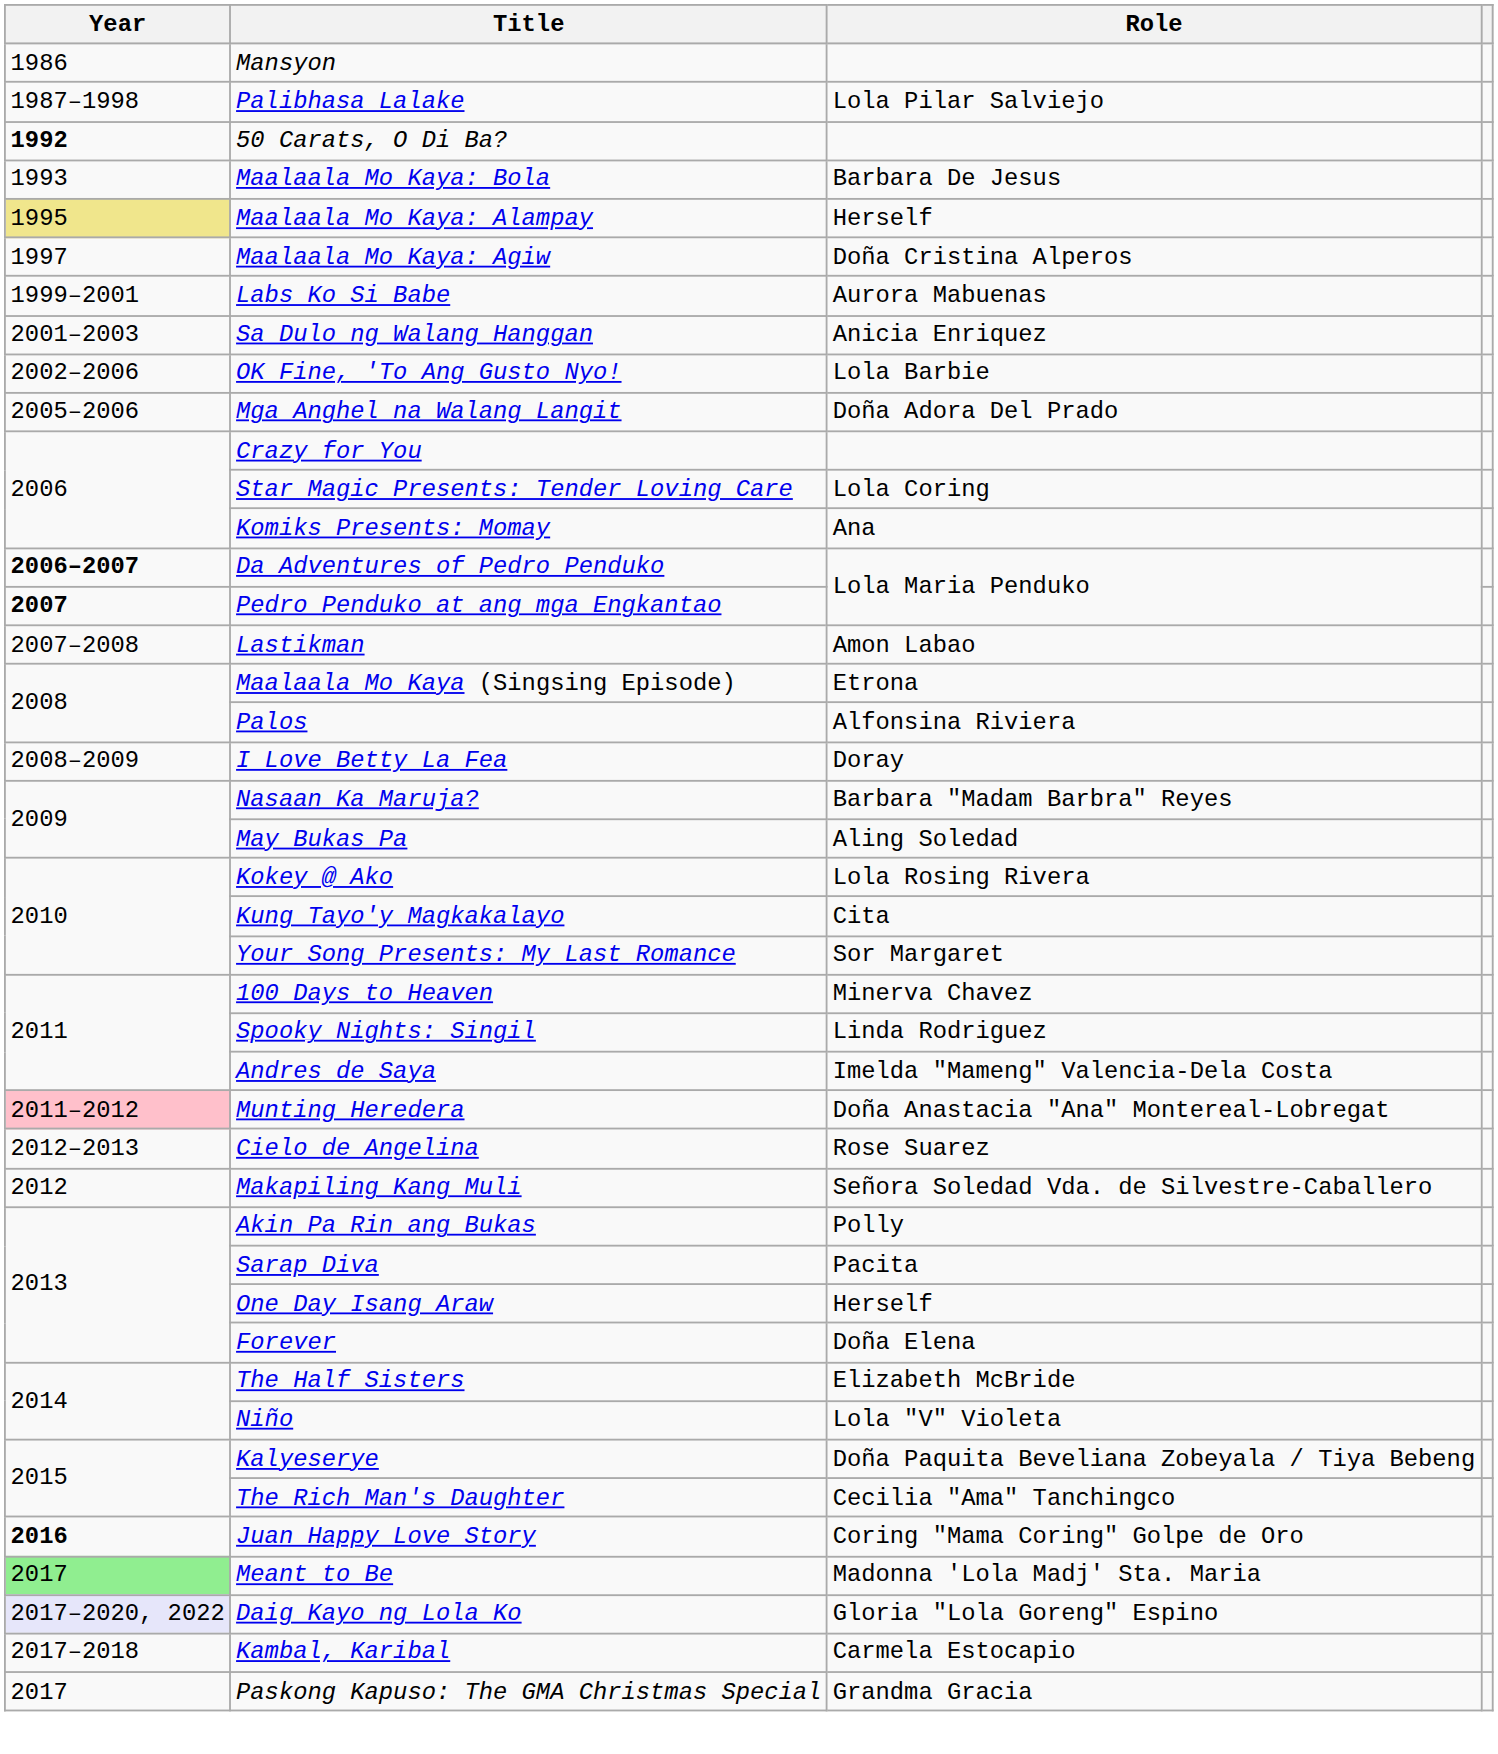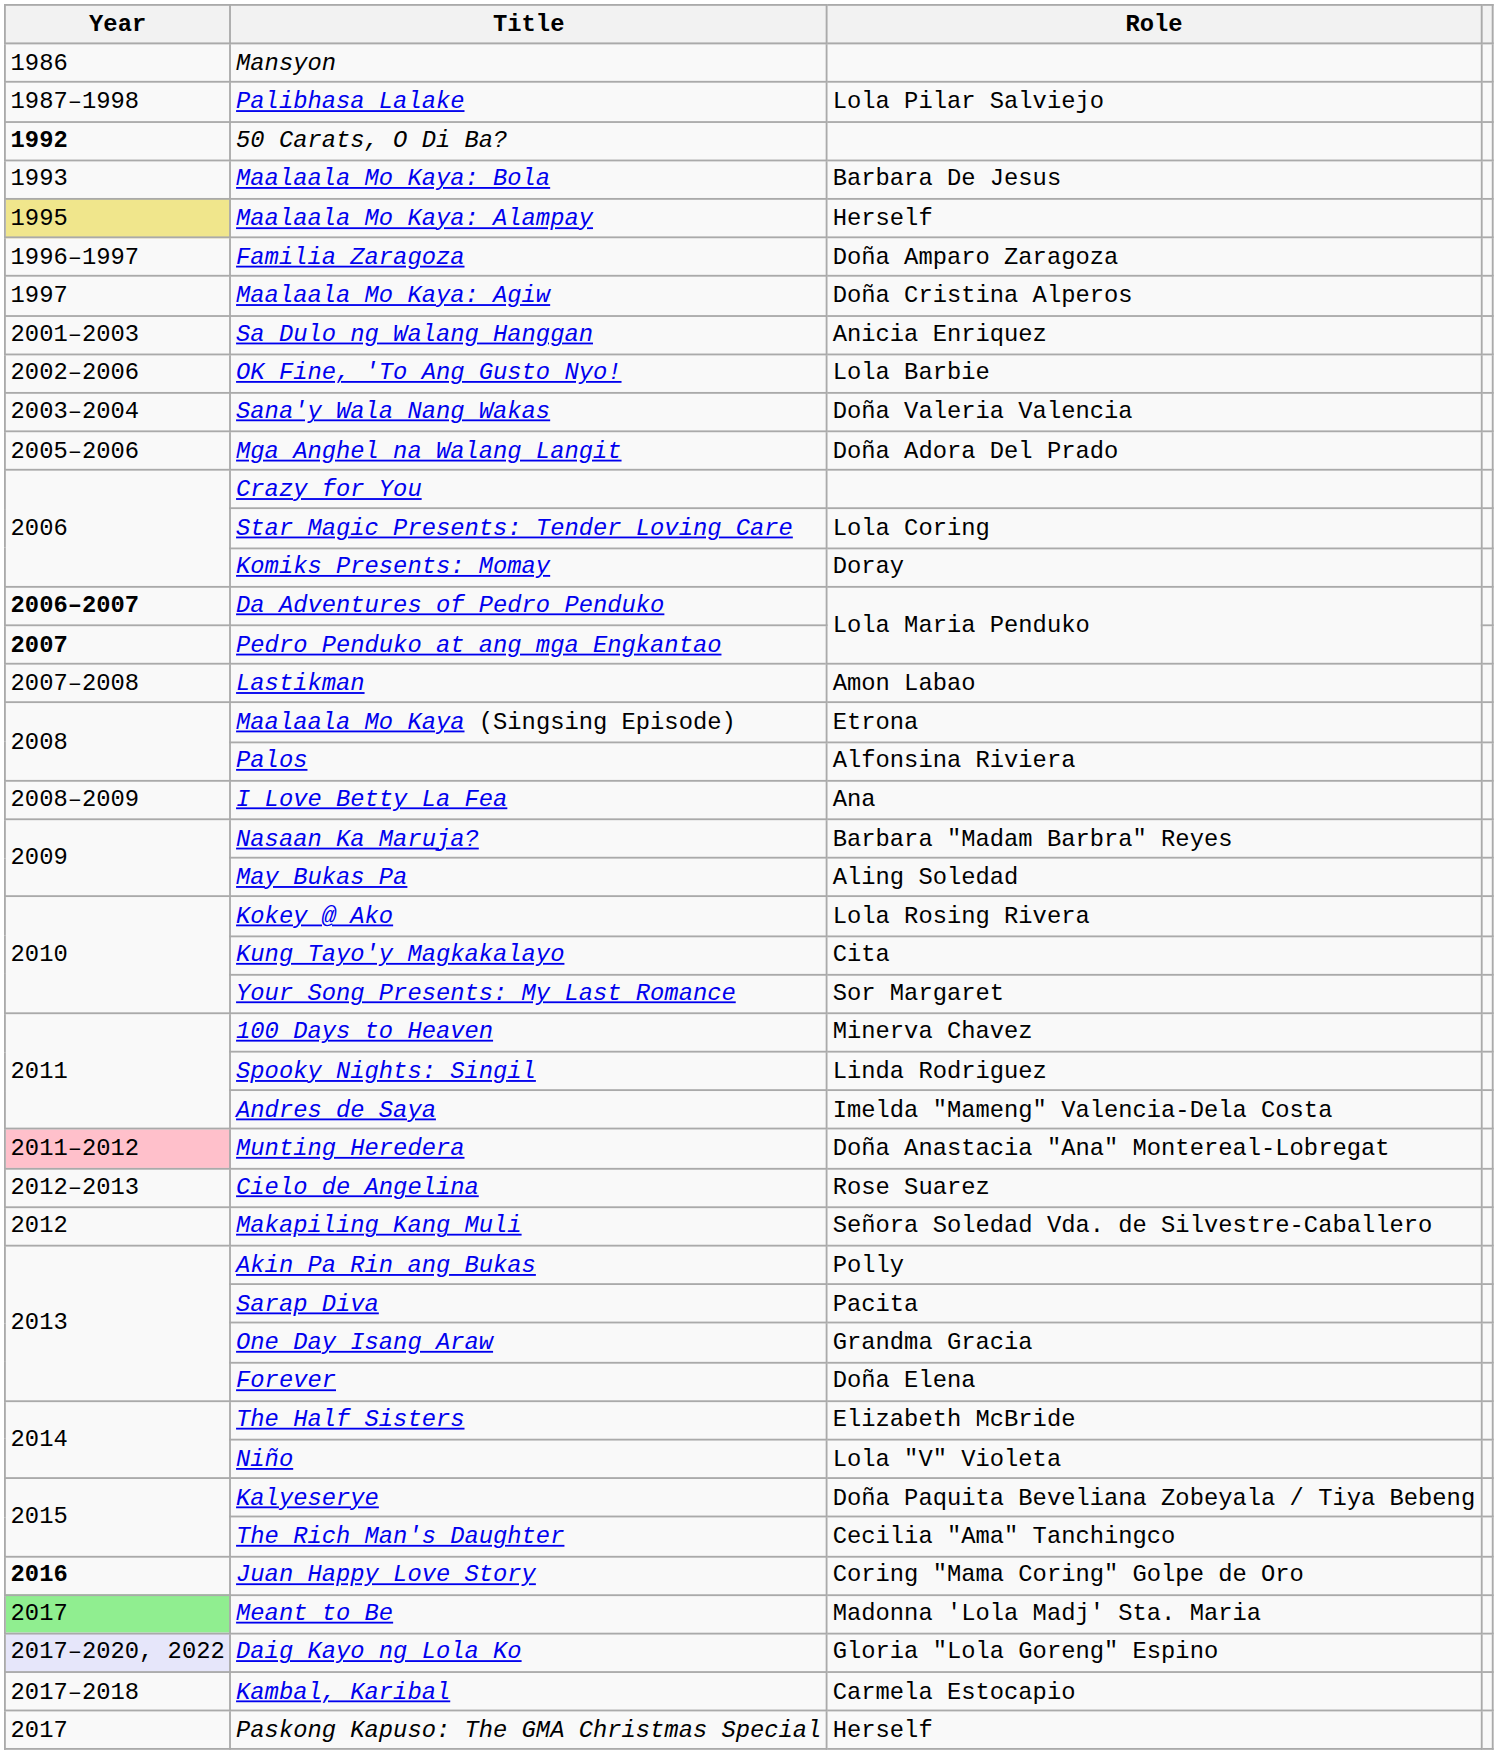 <table class="wikitable sortable plainrowheaders">
 <tr style="background:#ccc; text-align:center;">
 <th scope="col">Year</th>
 <th scope="col">Title</th>
 <th scope="col">Role</th>
 <th scope="col" class="unsortable"></th>
 </tr>
 <tr>
 <td>1986</td>
 <td><em>Mansyon</em></td>
 <td></td>
 <td></td>
 </tr>
 <tr>
 <td>1987–1998</td>
 <td><em><a href='#'>Palibhasa Lalake</a></em></td>
 <td>Lola Pilar Salviejo</td>
 <td></td>
 </tr>
 <tr>
 <td><strong>1992</strong></td>
 <td><em>50 Carats, O Di Ba?</em></td>
 <td></td>
 <td></td>
 </tr>
 <tr>
 <td>1993</td>
 <td><a href='#'><em>Maalaala Mo Kaya: Bola</em></a></td>
 <td>Barbara De Jesus</td>
 <td></td>
 </tr>
 <tr>
 <td style="background: khaki;">1995</td>
 <td><a href='#'><em>Maalaala Mo Kaya: Alampay</em></a></td>
 <td>Herself</td>
 <td></td>
 </tr>
 <tr>
+<td>1996–1997</td>
+<td><em><a href='#'>Familia Zaragoza</a></em></td>
+<td>Doña Amparo Zaragoza</td>
+<td></td>
+</tr>
+<tr>
 <td>1997</td>
 <td><a href='#'><em>Maalaala Mo Kaya: Agiw</em></a></td>
 <td>Doña Cristina Alperos</td>
-<td></td>
-</tr>
-<tr>
-<td>1999–2001</td>
-<td><em><a href='#'>Labs Ko Si Babe</a></em></td>
-<td>Aurora Mabuenas</td>
 <td></td>
 </tr>
 <tr>
 <td>2001–2003</td>
 <td><em><a href='#'>Sa Dulo ng Walang Hanggan</a></em></td>
 <td>Anicia Enriquez</td>
 <td></td>
 </tr>
 <tr>
 <td>2002–2006</td>
 <td><em><a href='#'>OK Fine, 'To Ang Gusto Nyo!</a></em></td>
 <td>Lola Barbie</td>
+<td></td>
+</tr>
+<tr>
+<td>2003–2004</td>
+<td><em><a href='#'>Sana'y Wala Nang Wakas</a></em></td>
+<td>Doña Valeria Valencia</td>
 <td></td>
 </tr>
 <tr>
 <td>2005–2006</td>
 <td><em><a href='#'>Mga Anghel na Walang Langit</a></em></td>
 <td>Doña Adora Del Prado</td>
 <td></td>
 </tr>
 <tr>
 <td rowspan="3">2006</td>
 <td><em><a href='#'>Crazy for You</a></em></td>
 <td></td>
 <td></td>
 </tr>
 <tr>
 <td><em><a href='#'>Star Magic Presents: Tender Loving Care</a></em></td>
 <td>Lola Coring</td>
 <td></td>
 </tr>
 <tr>
 <td><em><a href='#'>Komiks Presents: Momay</a></em></td>
-<td>Ana</td>
+<td>Doray</td>
 <td></td>
 </tr>
 <tr>
 <td><strong>2006–2007</strong></td>
 <td><em><a href='#'>Da Adventures of Pedro Penduko</a></em></td>
 <td rowspan="2">Lola Maria Penduko</td>
 <td></td>
 </tr>
 <tr>
 <td><strong>2007</strong></td>
 <td><em><a href='#'>Pedro Penduko at ang mga Engkantao</a></em></td>
 <td></td>
 </tr>
 <tr>
 <td>2007–2008</td>
 <td><em><a href='#'>Lastikman</a></em></td>
 <td>Amon Labao</td>
 <td></td>
 </tr>
 <tr>
 <td rowspan="2">2008</td>
 <td><em><a href='#'>Maalaala Mo Kaya</a></em> (Singsing Episode)</td>
 <td>Etrona</td>
 <td></td>
 </tr>
 <tr>
 <td><em><a href='#'>Palos</a></em></td>
 <td>Alfonsina Riviera</td>
 <td></td>
 </tr>
 <tr>
 <td>2008–2009</td>
 <td><em><a href='#'>I Love Betty La Fea</a></em></td>
-<td>Doray</td>
+<td>Ana</td>
 <td></td>
 </tr>
 <tr>
 <td rowspan="2">2009</td>
 <td><em><a href='#'>Nasaan Ka Maruja?</a></em></td>
 <td>Barbara "Madam Barbra" Reyes</td>
 <td></td>
 </tr>
 <tr>
 <td><em><a href='#'>May Bukas Pa</a></em></td>
 <td>Aling Soledad</td>
 <td></td>
 </tr>
 <tr>
 <td rowspan="3">2010</td>
 <td><em><a href='#'>Kokey @ Ako</a></em></td>
 <td>Lola Rosing Rivera</td>
 <td></td>
 </tr>
 <tr>
 <td><em><a href='#'>Kung Tayo'y Magkakalayo</a></em></td>
 <td>Cita</td>
 <td></td>
 </tr>
 <tr>
 <td><em><a href='#'>Your Song Presents: My Last Romance</a></em></td>
 <td>Sor Margaret</td>
 <td></td>
 </tr>
 <tr>
 <td rowspan="3">2011</td>
 <td><em><a href='#'>100 Days to Heaven</a></em></td>
 <td>Minerva Chavez</td>
 <td></td>
 </tr>
 <tr>
 <td><em><a href='#'>Spooky Nights: Singil</a></em></td>
 <td>Linda Rodriguez</td>
 <td></td>
 </tr>
 <tr>
 <td><em><a href='#'>Andres de Saya</a></em></td>
 <td>Imelda "Mameng" Valencia-Dela Costa</td>
 <td></td>
 </tr>
 <tr>
 <td style="background: pink;">2011–2012</td>
 <td><em><a href='#'>Munting Heredera</a></em></td>
 <td>Doña Anastacia "Ana" Montereal-Lobregat</td>
 <td></td>
 </tr>
 <tr>
 <td>2012–2013</td>
 <td><em><a href='#'>Cielo de Angelina</a></em></td>
 <td>Rose Suarez</td>
 <td></td>
 </tr>
 <tr>
 <td>2012</td>
 <td><em><a href='#'>Makapiling Kang Muli</a></em></td>
 <td>Señora Soledad Vda. de Silvestre-Caballero</td>
 <td></td>
 </tr>
 <tr>
 <td rowspan="4">2013</td>
 <td><em><a href='#'>Akin Pa Rin ang Bukas</a></em></td>
 <td>Polly</td>
 <td></td>
 </tr>
 <tr>
 <td><em><a href='#'>Sarap Diva</a></em></td>
 <td>Pacita</td>
 <td></td>
 </tr>
 <tr>
 <td><em><a href='#'>One Day Isang Araw</a></em></td>
-<td>Herself</td>
+<td>Grandma Gracia</td>
 <td></td>
 </tr>
 <tr>
 <td><em><a href='#'>Forever</a></em></td>
 <td>Doña Elena</td>
 <td></td>
 </tr>
 <tr>
 <td rowspan="2">2014</td>
 <td><em><a href='#'>The Half Sisters</a></em></td>
 <td>Elizabeth McBride</td>
 <td></td>
 </tr>
 <tr>
 <td><em><a href='#'>Niño</a></em></td>
 <td>Lola "V" Violeta</td>
 <td></td>
 </tr>
 <tr>
 <td rowspan="2">2015</td>
 <td><em><a href='#'>Kalyeserye</a></em></td>
 <td>Doña Paquita Beveliana Zobeyala / Tiya Bebeng</td>
 <td></td>
 </tr>
 <tr>
 <td><em><a href='#'>The Rich Man's Daughter</a></em></td>
 <td>Cecilia "Ama" Tanchingco</td>
 <td></td>
 </tr>
 <tr>
 <td><strong>2016</strong></td>
 <td><em><a href='#'>Juan Happy Love Story</a></em></td>
 <td>Coring "Mama Coring" Golpe de Oro</td>
 </tr>
 <tr>
 <td style="background: lightgreen;">2017</td>
 <td><em><a href='#'>Meant to Be</a></em></td>
 <td>Madonna 'Lola Madj' Sta. Maria</td>
 <td></td>
 </tr>
 <tr>
 <td style="background: lavender;">2017–2020, 2022</td>
 <td><em><a href='#'>Daig Kayo ng Lola Ko</a></em></td>
 <td>Gloria "Lola Goreng" Espino</td>
 <td></td>
 </tr>
 <tr>
 <td>2017–2018</td>
 <td><em><a href='#'>Kambal, Karibal</a></em></td>
 <td>Carmela Estocapio</td>
 <td></td>
 </tr>
 <tr>
 <td>2017</td>
 <td><em>Paskong Kapuso: The GMA Christmas Special</em></td>
-<td>Grandma Gracia</td>
+<td>Herself</td>
 <td></td>
 </tr>
 </table>
